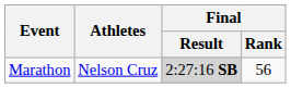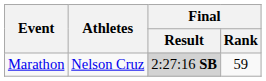 <table class="wikitable" border="1" style="font-size:90%">
 <tr>
 <th rowspan="2">Event</th>
 <th rowspan="2">Athletes</th>
 <th colspan="2">Final</th>
 </tr>
 <tr>
 <th>Result</th>
 <th>Rank</th>
 </tr>
 <tr>
 <td><a href='#'>Marathon</a></td>
 <td><a href='#'>Nelson Cruz</a></td>
 <td align=center style="background: lightgrey;">2:27:16 <strong>SB</strong></td>
-<td align=center>56</td>
+<td align=center>59</td>
 </tr>
 </table>
